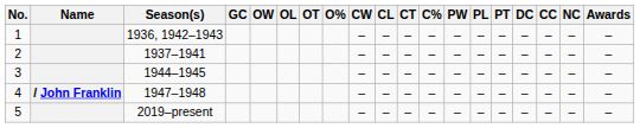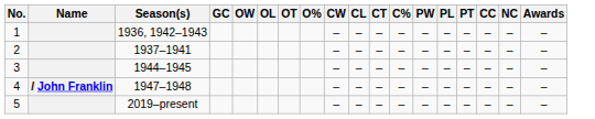 <table class="wikitable sortable plainrowheaders" style="text-align:center">
 <tr>
 <th scope="col" class="unsortable">No.</th>
 <th scope="col">Name</th>
 <th scope="col">Season(s)</th>
 <th scope="col">GC</th>
 <th scope="col">OW</th>
 <th scope="col">OL</th>
 <th scope="col">OT</th>
 <th scope="col">O%</th>
 <th scope="col">CW</th>
 <th scope="col">CL</th>
 <th scope="col">CT</th>
 <th scope="col">C%</th>
 <th scope="col">PW</th>
 <th scope="col">PL</th>
 <th scope="col">PT</th>
-<th scope="col">DC</th>
 <th scope="col">CC</th>
 <th scope="col">NC</th>
 <th scope="col" class="unsortable">Awards</th>
 </tr>
 <tr>
 <td>1</td>
 <th scope="row"></th>
 <td>1936, 1942–1943</td>
 <td></td>
 <td></td>
 <td></td>
 <td></td>
 <td></td>
-<td>–</td>
 <td>–</td>
 <td>–</td>
 <td>–</td>
 <td>–</td>
 <td>–</td>
 <td>–</td>
 <td>–</td>
 <td>–</td>
 <td>–</td>
 <td>–</td>
 </tr>
 <tr>
 <td>2</td>
 <th scope="row"></th>
 <td>1937–1941</td>
 <td></td>
 <td></td>
 <td></td>
 <td></td>
 <td></td>
 <td>–</td>
 <td>–</td>
 <td>–</td>
 <td>–</td>
 <td>–</td>
 <td>–</td>
 <td>–</td>
 <td>–</td>
 <td>–</td>
 <td>–</td>
-<td>–</td>
 </tr>
 <tr>
 <td>3</td>
 <th scope="row"></th>
 <td>1944–1945</td>
 <td></td>
 <td></td>
 <td></td>
 <td></td>
 <td></td>
-<td>–</td>
 <td>–</td>
 <td>–</td>
 <td>–</td>
 <td>–</td>
 <td>–</td>
 <td>–</td>
 <td>–</td>
 <td>–</td>
 <td>–</td>
 <td>–</td>
 </tr>
 <tr>
 <td>4</td>
 <th scope="row"> / <a href='#'>John Franklin</a></th>
 <td>1947–1948</td>
 <td></td>
 <td></td>
 <td></td>
 <td></td>
 <td></td>
 <td>–</td>
 <td>–</td>
 <td>–</td>
 <td>–</td>
 <td>–</td>
 <td>–</td>
 <td>–</td>
 <td>–</td>
 <td>–</td>
 <td>–</td>
-<td>–</td>
 </tr>
 <tr>
 <td>5</td>
 <th scope="row"></th>
 <td>2019–present</td>
 <td></td>
 <td></td>
 <td></td>
 <td></td>
 <td></td>
 <td>–</td>
 <td>–</td>
 <td>–</td>
 <td>–</td>
 <td>–</td>
 <td>–</td>
 <td>–</td>
 <td>–</td>
 <td>–</td>
 <td>–</td>
-<td>–</td>
 </tr>
 </table>
